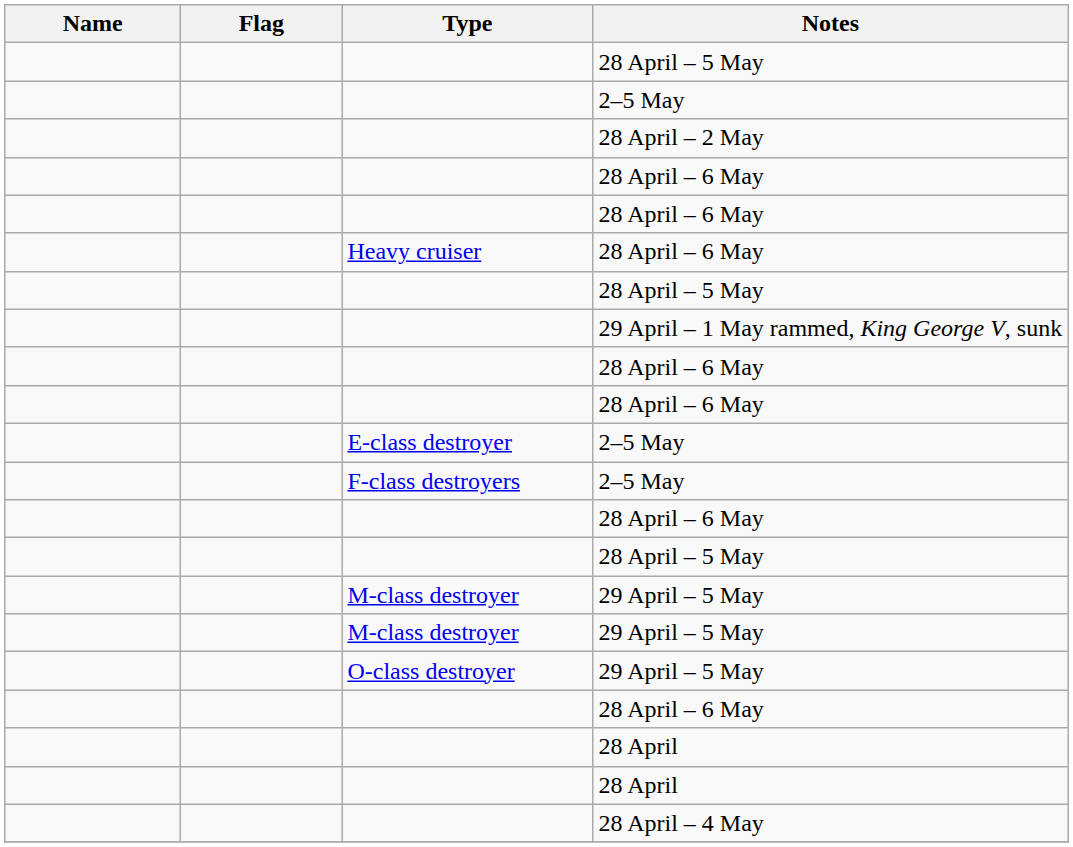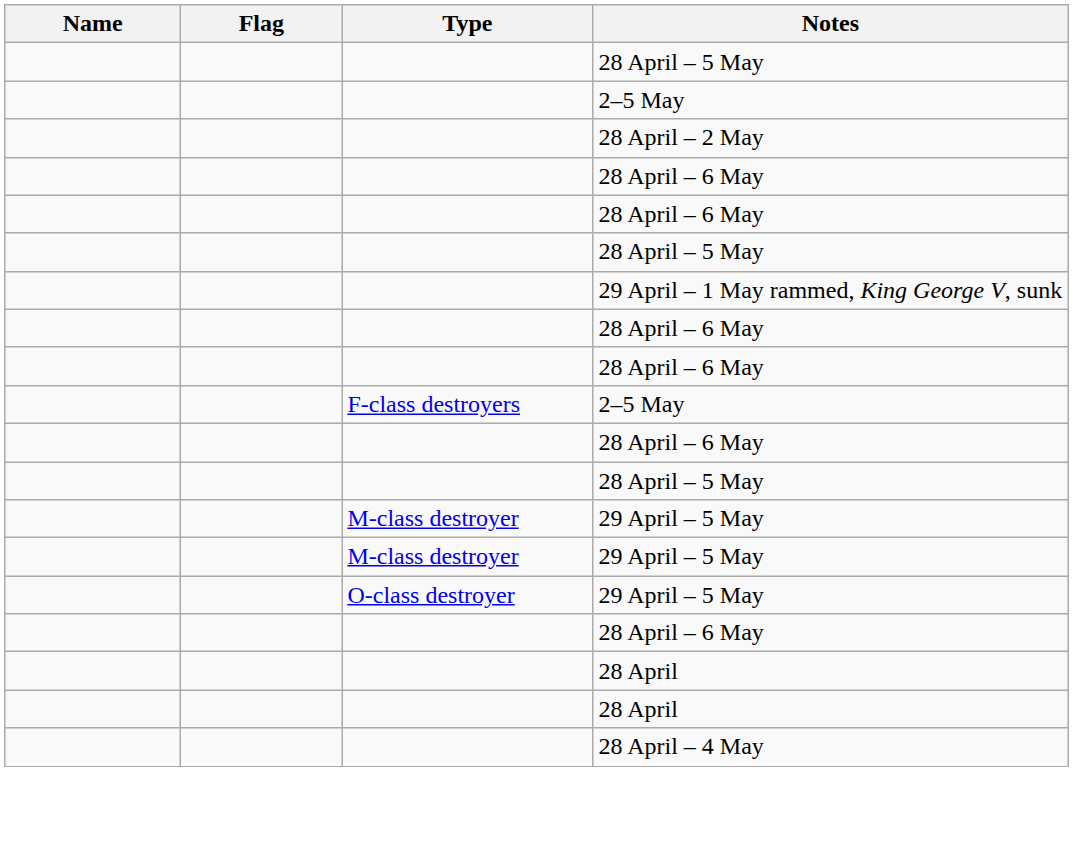 <table class="wikitable sortable">
 <tr>
 <th scope="col" width="110px">Name</th>
 <th scope="col" width="100px">Flag</th>
 <th scope="col" width="160px">Type</th>
 <th>Notes</th>
 </tr>
 <tr>
 <td align="left"></td>
 <td align="left"></td>
 <td align="left"></td>
 <td align="left">28 April – 5 May</td>
 </tr>
 <tr>
 <td align="left"></td>
 <td align="left"></td>
 <td align="left"></td>
 <td align="left">2–5 May</td>
 </tr>
 <tr>
 <td align="left"></td>
 <td align="left"></td>
 <td align="left"></td>
 <td align="left">28 April – 2 May</td>
 </tr>
 <tr>
 <td align="left"></td>
 <td align="left"></td>
 <td align="left"></td>
 <td align="left">28 April – 6 May</td>
 </tr>
 <tr>
 <td align="left"></td>
 <td align="left"></td>
 <td align="left"></td>
 <td align="left">28 April – 6 May</td>
 </tr>
 <tr>
 <td align="left"></td>
 <td align="left"></td>
-<td align="left"><a href='#'>Heavy cruiser</a></td>
-<td align="left">28 April – 6 May</td>
-</tr>
-<tr>
-<td align="left"></td>
-<td align="left"></td>
 <td align="left"></td>
 <td align="left">28 April – 5 May</td>
 </tr>
 <tr>
 <td align="left"></td>
 <td align="left"></td>
 <td align="left"></td>
 <td align="left">29 April – 1 May rammed, <em>King George V</em>, sunk</td>
 </tr>
 <tr>
 <td align="left"></td>
 <td align="left"></td>
 <td align="left"></td>
 <td align="left">28 April – 6 May</td>
 </tr>
 <tr>
 <td align="left"></td>
 <td align="left"></td>
 <td align="left"></td>
 <td align="left">28 April – 6 May</td>
-</tr>
-<tr>
-<td align="left"></td>
-<td align="left"></td>
-<td align="left"><a href='#'>E-class destroyer</a></td>
-<td align="left">2–5 May</td>
 </tr>
 <tr>
 <td align="left"></td>
 <td align="left"></td>
 <td align="left"><a href='#'>F-class destroyers</a></td>
 <td align="left">2–5 May</td>
 </tr>
 <tr>
 <td align="left"></td>
 <td align="left"></td>
 <td align="left"></td>
 <td align="left">28 April – 6 May</td>
 </tr>
 <tr>
 <td align="left"></td>
 <td align="left"></td>
 <td align="left"></td>
 <td align="left">28 April – 5 May</td>
 </tr>
 <tr>
 <td align="left"></td>
 <td align="left"></td>
 <td align="left"><a href='#'>M-class destroyer</a></td>
 <td align="left">29 April – 5 May</td>
 </tr>
 <tr>
 <td align="left"></td>
 <td align="left"></td>
 <td align="left"><a href='#'>M-class destroyer</a></td>
 <td align="left">29 April – 5 May</td>
 </tr>
 <tr>
 <td align="left"></td>
 <td align="left"></td>
 <td align="left"><a href='#'>O-class destroyer</a></td>
 <td align="left">29 April – 5 May</td>
 </tr>
 <tr>
 <td align="left"></td>
 <td align="left"></td>
 <td align="left"></td>
 <td align="left">28 April – 6 May</td>
 </tr>
 <tr>
 <td align="left"></td>
 <td align="left"></td>
 <td align="left"></td>
 <td align="left">28 April</td>
 </tr>
 <tr>
 <td align="left"></td>
 <td align="left"></td>
 <td align="left"></td>
 <td align="left">28 April</td>
 </tr>
 <tr>
 <td align="left"></td>
 <td align="left"></td>
 <td align="left"></td>
 <td align="left">28 April – 4 May</td>
 </tr>
 <tr>
 </tr>
 </table>
